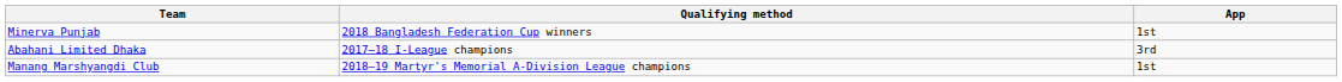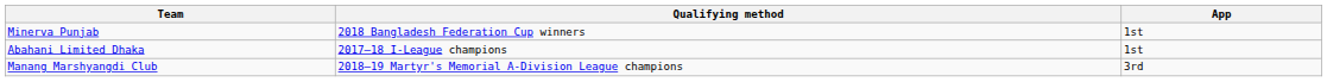 <table class="wikitable" style="table-layout:fixed;width:100%;">
 <tr>
 <th width=25%>Team</th>
 <th width=60%>Qualifying method</th>
 <th width=15%>App </th>
 </tr>
 <tr>
 <td> <a href='#'>Minerva Punjab</a></td>
 <td><a href='#'>2018 Bangladesh Federation Cup</a> winners</td>
 <td>1st</td>
 </tr>
 <tr>
 <td> <a href='#'>Abahani Limited Dhaka</a></td>
 <td><a href='#'>2017–18 I-League</a> champions</td>
-<td>3rd </td>
+<td>1st</td>
 </tr>
 <tr>
 <td> <a href='#'>Manang Marshyangdi Club</a></td>
 <td><a href='#'>2018–19 Martyr's Memorial A-Division League</a> champions</td>
-<td>1st</td>
+<td>3rd </td>
 </tr>
 </table>
